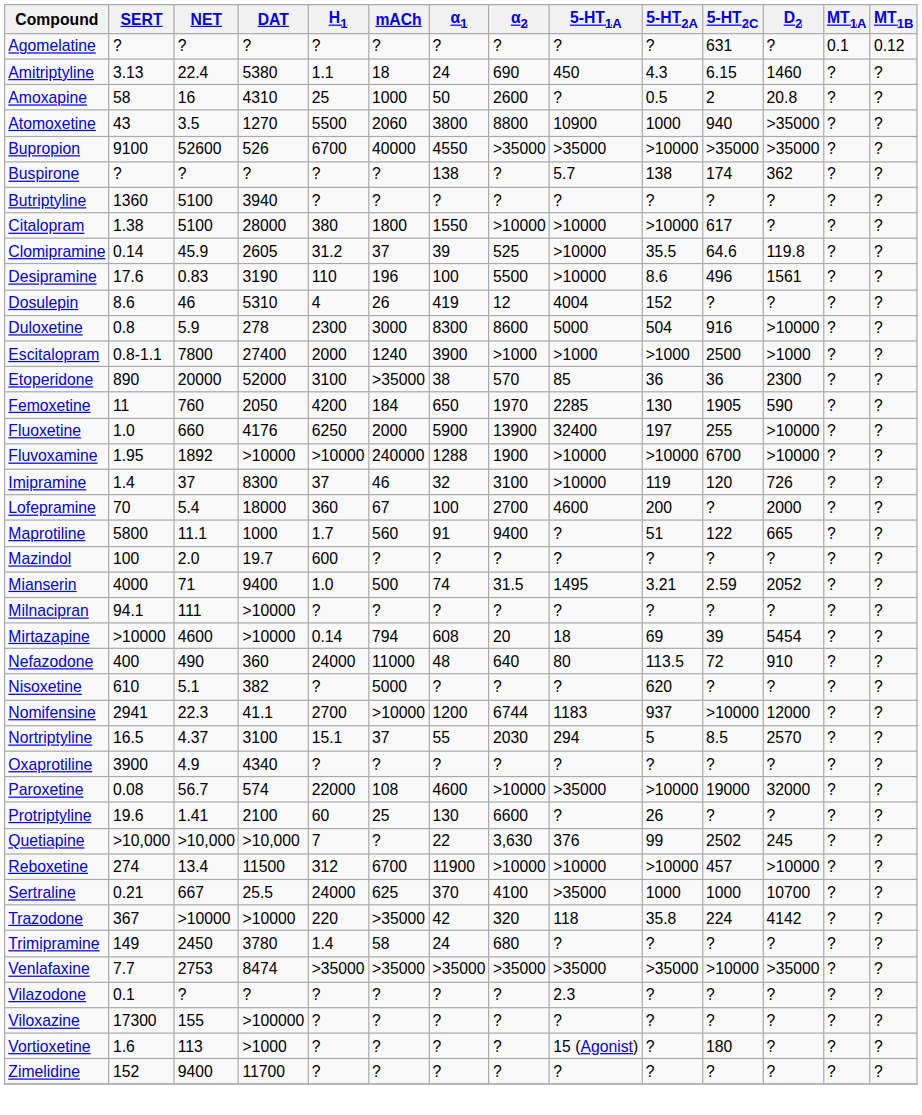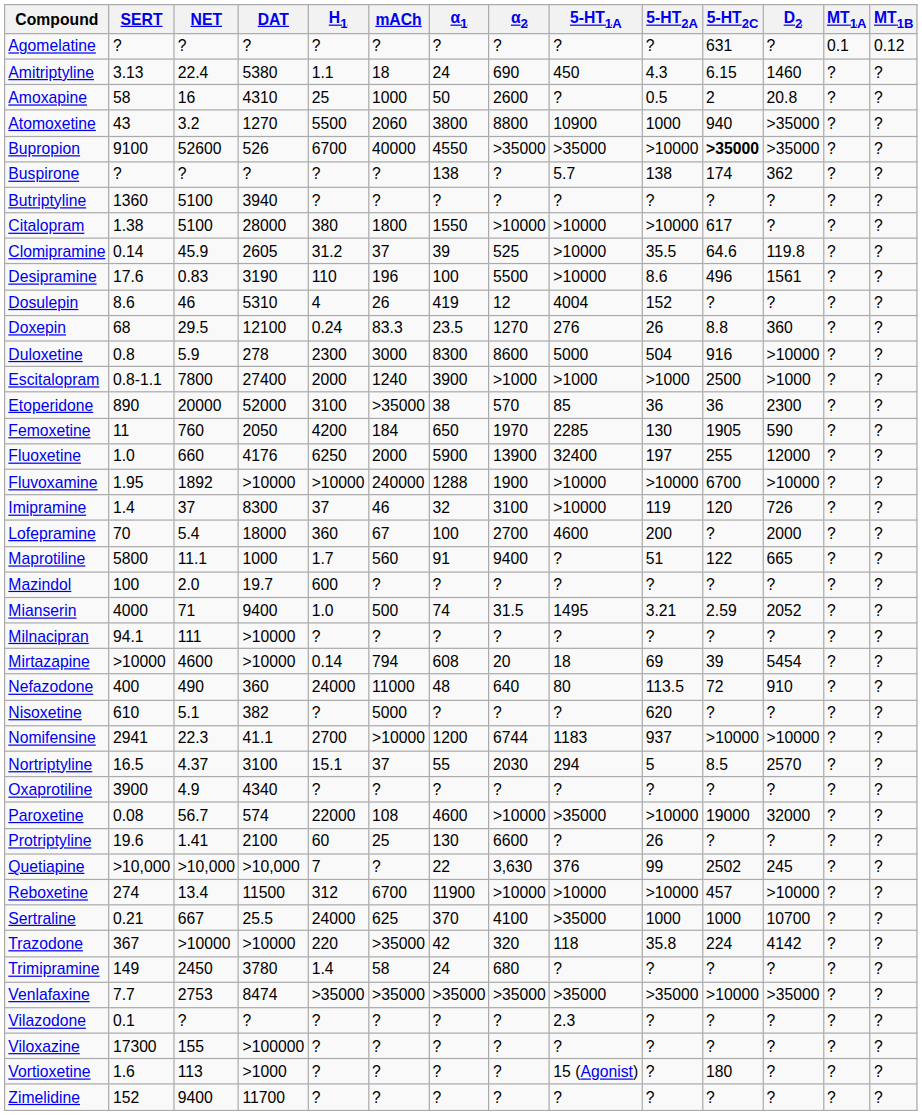 <table class="sortable wikitable" style="font-size:small;">
 <tr>
 <th>Compound</th>
 <th><a href='#'>SERT</a></th>
 <th><a href='#'>NET</a></th>
 <th><a href='#'>DAT</a></th>
 <th><a href='#'>H<sub>1</sub></a></th>
 <th><a href='#'>mACh</a></th>
 <th><a href='#'>α<sub>1</sub></a></th>
 <th><a href='#'>α<sub>2</sub></a></th>
 <th><a href='#'>5-HT<sub>1A</sub></a></th>
 <th><a href='#'>5-HT<sub>2A</sub></a></th>
 <th><a href='#'>5-HT<sub>2C</sub></a></th>
 <th><a href='#'>D<sub>2</sub></a></th>
 <th><a href='#'>MT<sub>1A</sub></a></th>
 <th><a href='#'>MT<sub>1B</sub></a></th>
 </tr>
 <tr>
 <td><a href='#'>Agomelatine</a></td>
 <td data-sort-value="9999999999">?</td>
 <td data-sort-value="9999999999">?</td>
 <td data-sort-value="9999999999">?</td>
 <td data-sort-value="9999999999">?</td>
 <td data-sort-value="9999999999">?</td>
 <td data-sort-value="9999999999">?</td>
 <td data-sort-value="9999999999">?</td>
 <td data-sort-value="9999999999">?</td>
 <td data-sort-value="9999999999">?</td>
 <td data-sort-value="631">631</td>
 <td data-sort-value="9999999999">?</td>
 <td data-sort-value="0.1">0.1</td>
 <td>0.12</td>
 </tr>
 <tr>
 <td><a href='#'>Amitriptyline</a></td>
 <td data-sort-value="3.13">3.13</td>
 <td data-sort-value="22.4">22.4</td>
 <td data-sort-value="5380">5380</td>
 <td data-sort-value="1.1">1.1</td>
 <td data-sort-value="18">18</td>
 <td data-sort-value="24">24</td>
 <td data-sort-value="690">690</td>
 <td data-sort-value="450">450</td>
 <td data-sort-value="4.3">4.3</td>
 <td data-sort-value="6.15">6.15</td>
 <td data-sort-value="1460">1460</td>
 <td data-sort-value="9999999999">?</td>
 <td data-sort-value="9999999999">?</td>
 </tr>
 <tr>
 <td><a href='#'>Amoxapine</a></td>
 <td data-sort-value="58">58</td>
 <td data-sort-value="16">16</td>
 <td data-sort-value="4310">4310</td>
 <td data-sort-value="25">25</td>
 <td data-sort-value="1000">1000</td>
 <td data-sort-value="50">50</td>
 <td data-sort-value="2600">2600</td>
 <td data-sort-value="9999999999">?</td>
 <td data-sort-value="0.5">0.5</td>
 <td data-sort-value="2">2</td>
 <td data-sort-value="20.8">20.8</td>
 <td data-sort-value="9999999999">?</td>
 <td data-sort-value="9999999999">?</td>
 </tr>
 <tr>
 <td><a href='#'>Atomoxetine</a></td>
 <td data-sort-value="43">43</td>
-<td data-sort-value="3.5">3.5</td>
+<td data-sort-value="3.5">3.2</td>
 <td data-sort-value="1270">1270</td>
 <td data-sort-value="5500">5500</td>
 <td data-sort-value="2060">2060</td>
 <td data-sort-value="3800">3800</td>
 <td data-sort-value="8800">8800</td>
 <td data-sort-value="10900">10900</td>
 <td data-sort-value="1000">1000</td>
 <td data-sort-value="940">940</td>
 <td data-sort-value="35000">>35000</td>
 <td data-sort-value="9999999999">?</td>
 <td data-sort-value="9999999999">?</td>
 </tr>
 <tr>
 <td><a href='#'>Bupropion</a></td>
 <td data-sort-value="9100">9100</td>
 <td data-sort-value="52600">52600</td>
 <td data-sort-value="526">526</td>
 <td data-sort-value="6700">6700</td>
 <td data-sort-value="40000">40000</td>
 <td data-sort-value="4550">4550</td>
 <td data-sort-value="35000">>35000</td>
 <td data-sort-value="35000">>35000</td>
 <td data-sort-value="10000">>10000</td>
-<td data-sort-value="35000">>35000</td>
+<td data-sort-value="35000"><strong>>35000</strong></td>
 <td data-sort-value="35000">>35000</td>
 <td data-sort-value="9999999999">?</td>
 <td data-sort-value="9999999999">?</td>
 </tr>
 <tr>
 <td><a href='#'>Buspirone</a></td>
 <td data-sort-value="9999999999">?</td>
 <td data-sort-value="9999999999">?</td>
 <td data-sort-value="9999999999">?</td>
 <td data-sort-value="9999999999">?</td>
 <td data-sort-value="9999999999">?</td>
 <td data-sort-value="138">138</td>
 <td data-sort-value="9999999999">?</td>
 <td data-sort-value="5.7">5.7</td>
 <td data-sort-value="138">138</td>
 <td data-sort-value="174">174</td>
 <td data-sort-value="362">362</td>
 <td data-sort-value="9999999999">?</td>
 <td data-sort-value="9999999999">?</td>
 </tr>
 <tr>
 <td><a href='#'>Butriptyline</a></td>
 <td data-sort-value="1360">1360</td>
 <td data-sort-value="5100">5100</td>
 <td data-sort-value="3940">3940</td>
 <td data-sort-value="9999999999">?</td>
 <td data-sort-value="9999999999">?</td>
 <td data-sort-value="9999999999">?</td>
 <td data-sort-value="9999999999">?</td>
 <td data-sort-value="9999999999">?</td>
 <td data-sort-value="9999999999">?</td>
 <td data-sort-value="9999999999">?</td>
 <td data-sort-value="9999999999">?</td>
 <td data-sort-value="9999999999">?</td>
 <td data-sort-value="9999999999">?</td>
 </tr>
 <tr>
 <td><a href='#'>Citalopram</a></td>
 <td data-sort-value="1.38">1.38</td>
 <td data-sort-value="5100">5100</td>
 <td data-sort-value="28000">28000</td>
 <td data-sort-value="380">380</td>
 <td data-sort-value="1800">1800</td>
 <td data-sort-value="1550">1550</td>
 <td data-sort-value="10000">>10000</td>
 <td data-sort-value="10000">>10000</td>
 <td data-sort-value="10000">>10000</td>
 <td data-sort-value="617">617</td>
 <td data-sort-value="9999999999">?</td>
 <td data-sort-value="9999999999">?</td>
 <td data-sort-value="9999999999">?</td>
 </tr>
 <tr>
 <td><a href='#'>Clomipramine</a></td>
 <td data-sort-value="0.21">0.14</td>
 <td data-sort-value="45.9">45.9</td>
 <td data-sort-value="2605">2605</td>
 <td data-sort-value="31.2">31.2</td>
 <td data-sort-value="37">37</td>
 <td data-sort-value="39">39</td>
 <td data-sort-value="525">525</td>
 <td data-sort-value="10000">>10000</td>
 <td data-sort-value="35.5">35.5</td>
 <td data-sort-value="64.6">64.6</td>
 <td data-sort-value="119.8">119.8</td>
 <td data-sort-value="9999999999">?</td>
 <td data-sort-value="9999999999">?</td>
 </tr>
 <tr>
 <td><a href='#'>Desipramine</a></td>
 <td data-sort-value="17.6">17.6</td>
 <td data-sort-value="0.83">0.83</td>
 <td data-sort-value="3190">3190</td>
 <td data-sort-value="110">110</td>
 <td data-sort-value="196">196</td>
 <td data-sort-value="100">100</td>
 <td data-sort-value="5500">5500</td>
 <td data-sort-value="10000">>10000</td>
 <td data-sort-value="8.6">8.6</td>
 <td data-sort-value="496">496</td>
 <td data-sort-value="1561">1561</td>
 <td data-sort-value="9999999999">?</td>
 <td data-sort-value="9999999999">?</td>
 </tr>
 <tr>
 <td><a href='#'>Dosulepin</a></td>
 <td data-sort-value="8.6">8.6</td>
 <td data-sort-value="46">46</td>
 <td data-sort-value="5310">5310</td>
 <td data-sort-value="4">4</td>
 <td data-sort-value="26">26</td>
 <td data-sort-value="419">419</td>
 <td data-sort-value="12">12</td>
 <td data-sort-value="4004">4004</td>
 <td data-sort-value="152">152</td>
 <td data-sort-value="9999999999">?</td>
 <td data-sort-value="9999999999">?</td>
 <td data-sort-value="9999999999">?</td>
 <td data-sort-value="9999999999">?</td>
 </tr>
 <tr>
+<td><a href='#'>Doxepin</a></td>
+<td data-sort-value="68">68</td>
+<td data-sort-value="29.5">29.5</td>
+<td data-sort-value="12100">12100</td>
+<td data-sort-value="0.24">0.24</td>
+<td data-sort-value="83.3">83.3</td>
+<td data-sort-value="23.5">23.5</td>
+<td data-sort-value="1270">1270</td>
+<td data-sort-value="276">276</td>
+<td data-sort-value="26">26</td>
+<td data-sort-value="8.8">8.8</td>
+<td data-sort-value="360">360</td>
+<td data-sort-value="9999999999">?</td>
+<td data-sort-value="9999999999">?</td>
+</tr>
+<tr>
 <td><a href='#'>Duloxetine</a></td>
 <td data-sort-value="0.8">0.8</td>
 <td data-sort-value="5.9">5.9</td>
 <td data-sort-value="278">278</td>
 <td data-sort-value="2300">2300</td>
 <td data-sort-value="3000">3000</td>
 <td data-sort-value="8300">8300</td>
 <td data-sort-value="8600">8600</td>
 <td data-sort-value="5000">5000</td>
 <td data-sort-value="504">504</td>
 <td data-sort-value="916">916</td>
 <td data-sort-value="10000">>10000</td>
 <td data-sort-value="9999999999">?</td>
 <td data-sort-value="9999999999">?</td>
 </tr>
 <tr>
 <td><a href='#'>Escitalopram</a></td>
 <td data-sort-value="0.8">0.8-1.1</td>
 <td data-sort-value="7800">7800</td>
 <td data-sort-value="27400">27400</td>
 <td data-sort-value="2000">2000</td>
 <td data-sort-value="1240">1240</td>
 <td data-sort-value="3900">3900</td>
 <td data-sort-value="1000">>1000</td>
 <td data-sort-value="1000">>1000</td>
 <td data-sort-value="1000">>1000</td>
 <td data-sort-value="2500">2500</td>
 <td data-sort-value="1000">>1000</td>
 <td data-sort-value="9999999999">?</td>
 <td data-sort-value="9999999999">?</td>
 </tr>
 <tr>
 <td><a href='#'>Etoperidone</a></td>
 <td data-sort-value="890">890</td>
 <td data-sort-value="20000">20000</td>
 <td data-sort-value="52000">52000</td>
 <td data-sort-value="3100">3100</td>
 <td data-sort-value="35000">>35000</td>
 <td data-sort-value="38">38</td>
 <td data-sort-value="570">570</td>
 <td data-sort-value="85">85</td>
 <td data-sort-value="36">36</td>
 <td data-sort-value="36">36</td>
 <td data-sort-value="2300">2300</td>
 <td data-sort-value="9999999999">?</td>
 <td data-sort-value="9999999999">?</td>
 </tr>
 <tr>
 <td><a href='#'>Femoxetine</a></td>
 <td data-sort-value="11">11</td>
 <td data-sort-value="760">760</td>
 <td data-sort-value="2050">2050</td>
 <td data-sort-value="4200">4200</td>
 <td data-sort-value="184">184</td>
 <td data-sort-value="650">650</td>
 <td data-sort-value="1970">1970</td>
 <td data-sort-value="2285">2285</td>
 <td data-sort-value="130">130</td>
 <td data-sort-value="1905">1905</td>
 <td data-sort-value="590">590</td>
 <td data-sort-value="9999999999">?</td>
 <td data-sort-value="9999999999">?</td>
 </tr>
 <tr>
 <td><a href='#'>Fluoxetine</a></td>
 <td data-sort-value="1.0">1.0</td>
 <td data-sort-value="660">660</td>
 <td data-sort-value="4176">4176</td>
 <td data-sort-value="6250">6250</td>
 <td data-sort-value="2000">2000</td>
 <td data-sort-value="5900">5900</td>
 <td data-sort-value="13900">13900</td>
 <td data-sort-value="32400">32400</td>
 <td data-sort-value="197">197</td>
 <td data-sort-value="255">255</td>
-<td data-sort-value="10000">>10000</td>
+<td data-sort-value="12000">12000</td>
 <td data-sort-value="9999999999">?</td>
 <td data-sort-value="9999999999">?</td>
 </tr>
 <tr>
 <td><a href='#'>Fluvoxamine</a></td>
 <td data-sort-value="1.95">1.95</td>
 <td data-sort-value="1892">1892</td>
 <td data-sort-value="10000">>10000</td>
 <td data-sort-value="10000">>10000</td>
 <td data-sort-value="240000">240000</td>
 <td data-sort-value="1288">1288</td>
 <td data-sort-value="1900">1900</td>
 <td data-sort-value="10000">>10000</td>
 <td data-sort-value="10000">>10000</td>
 <td data-sort-value="6700">6700</td>
 <td data-sort-value="10000">>10000</td>
 <td data-sort-value="9999999999">?</td>
 <td data-sort-value="9999999999">?</td>
 </tr>
 <tr>
 <td><a href='#'>Imipramine</a></td>
 <td data-sort-value="1.4">1.4</td>
 <td data-sort-value="37">37</td>
 <td data-sort-value="8300">8300</td>
 <td data-sort-value="37">37</td>
 <td data-sort-value="46">46</td>
 <td data-sort-value="32">32</td>
 <td data-sort-value="3100">3100</td>
 <td data-sort-value="10000">>10000</td>
 <td data-sort-value="119">119</td>
 <td data-sort-value="120">120</td>
 <td data-sort-value="726">726</td>
 <td data-sort-value="9999999999">?</td>
 <td data-sort-value="9999999999">?</td>
 </tr>
 <tr>
 <td><a href='#'>Lofepramine</a></td>
 <td data-sort-value="70">70</td>
 <td data-sort-value="5.4">5.4</td>
 <td data-sort-value="18000">18000</td>
 <td data-sort-value="360">360</td>
 <td data-sort-value="67">67</td>
 <td data-sort-value="100">100</td>
 <td data-sort-value="2700">2700</td>
 <td data-sort-value="4600">4600</td>
 <td data-sort-value="200">200</td>
 <td data-sort-value="9999999999">?</td>
 <td data-sort-value="2000">2000</td>
 <td data-sort-value="9999999999">?</td>
 <td data-sort-value="9999999999">?</td>
 </tr>
 <tr>
 <td><a href='#'>Maprotiline</a></td>
 <td data-sort-value="5800">5800</td>
 <td data-sort-value="11.1">11.1</td>
 <td data-sort-value="1000">1000</td>
 <td data-sort-value="1.7">1.7</td>
 <td data-sort-value="560">560</td>
 <td data-sort-value="91">91</td>
 <td data-sort-value="9400">9400</td>
 <td data-sort-value="9999999999">?</td>
 <td data-sort-value="51">51</td>
 <td data-sort-value="122">122</td>
 <td data-sort-value="665">665</td>
 <td data-sort-value="9999999999">?</td>
 <td data-sort-value="9999999999">?</td>
 </tr>
 <tr>
 <td><a href='#'>Mazindol</a></td>
 <td data-sort-value="100">100</td>
 <td data-sort-value="1.2">2.0</td>
 <td data-sort-value="19.7">19.7</td>
 <td data-sort-value="600">600</td>
 <td data-sort-value="9999999999">?</td>
 <td data-sort-value="9999999999">?</td>
 <td data-sort-value="9999999999">?</td>
 <td data-sort-value="9999999999">?</td>
 <td data-sort-value="9999999999">?</td>
 <td data-sort-value="9999999999">?</td>
 <td data-sort-value="9999999999">?</td>
 <td data-sort-value="9999999999">?</td>
 <td data-sort-value="9999999999">?</td>
 </tr>
 <tr>
 <td><a href='#'>Mianserin</a></td>
 <td data-sort-value="4000">4000</td>
 <td data-sort-value="71">71</td>
 <td data-sort-value="9400">9400</td>
 <td data-sort-value="1.0">1.0</td>
 <td data-sort-value="500">500</td>
 <td data-sort-value="74">74</td>
 <td data-sort-value="31.5">31.5</td>
 <td data-sort-value="1495">1495</td>
 <td data-sort-value="3.21">3.21</td>
 <td data-sort-value="2.59">2.59</td>
 <td data-sort-value="2052">2052</td>
 <td data-sort-value="9999999999">?</td>
 <td data-sort-value="9999999999">?</td>
 </tr>
 <tr>
 <td><a href='#'>Milnacipran</a></td>
 <td data-sort-value="94.1">94.1</td>
 <td data-sort-value="111">111</td>
 <td data-sort-value="10000">>10000</td>
 <td data-sort-value="9999999999">?</td>
 <td data-sort-value="9999999999">?</td>
 <td data-sort-value="9999999999">?</td>
 <td data-sort-value="9999999999">?</td>
 <td data-sort-value="9999999999">?</td>
 <td data-sort-value="9999999999">?</td>
 <td data-sort-value="9999999999">?</td>
 <td data-sort-value="9999999999">?</td>
 <td data-sort-value="9999999999">?</td>
 <td data-sort-value="9999999999">?</td>
 </tr>
 <tr>
 <td><a href='#'>Mirtazapine</a></td>
 <td data-sort-value="10000">>10000</td>
 <td data-sort-value="4600">4600</td>
 <td data-sort-value="10000">>10000</td>
 <td data-sort-value="0.14">0.14</td>
 <td data-sort-value="794">794</td>
 <td data-sort-value="608">608</td>
 <td data-sort-value="20">20</td>
 <td data-sort-value="18">18</td>
 <td data-sort-value="69">69</td>
 <td data-sort-value="39">39</td>
 <td data-sort-value="5454">5454</td>
 <td data-sort-value="9999999999">?</td>
 <td data-sort-value="9999999999">?</td>
 </tr>
 <tr>
 <td><a href='#'>Nefazodone</a></td>
 <td data-sort-value="400">400</td>
 <td data-sort-value="490">490</td>
 <td data-sort-value="360">360</td>
 <td data-sort-value="24000">24000</td>
 <td data-sort-value="11000">11000</td>
 <td data-sort-value="48">48</td>
 <td data-sort-value="640">640</td>
 <td data-sort-value="80">80</td>
 <td data-sort-value="113.5">113.5</td>
 <td data-sort-value="72">72</td>
 <td data-sort-value="910">910</td>
 <td data-sort-value="9999999999">?</td>
 <td data-sort-value="9999999999">?</td>
 </tr>
 <tr>
 <td><a href='#'>Nisoxetine</a></td>
 <td data-sort-value="610">610</td>
 <td data-sort-value="5.1">5.1</td>
 <td data-sort-value="382">382</td>
 <td data-sort-value="9999999999">?</td>
 <td data-sort-value="5000">5000</td>
 <td data-sort-value="9999999999">?</td>
 <td data-sort-value="9999999999">?</td>
 <td data-sort-value="9999999999">?</td>
 <td data-sort-value="620">620</td>
 <td data-sort-value="9999999999">?</td>
 <td data-sort-value="9999999999">?</td>
 <td data-sort-value="9999999999">?</td>
 <td data-sort-value="9999999999">?</td>
 </tr>
 <tr>
 <td><a href='#'>Nomifensine</a></td>
 <td data-sort-value="2941">2941</td>
 <td data-sort-value="22.3">22.3</td>
 <td data-sort-value="41.1">41.1</td>
 <td data-sort-value="2700">2700</td>
 <td data-sort-value="10000">>10000</td>
 <td data-sort-value="1200">1200</td>
 <td data-sort-value="6744">6744</td>
 <td data-sort-value="1183">1183</td>
 <td data-sort-value="937">937</td>
 <td data-sort-value="10000">>10000</td>
-<td data-sort-value="12000">12000</td>
+<td data-sort-value="10000">>10000</td>
 <td data-sort-value="9999999999">?</td>
 <td data-sort-value="9999999999">?</td>
 </tr>
 <tr>
 <td><a href='#'>Nortriptyline</a></td>
 <td data-sort-value="16.5">16.5</td>
 <td data-sort-value="4.37">4.37</td>
 <td data-sort-value="3100">3100</td>
 <td data-sort-value="15.1">15.1</td>
 <td data-sort-value="37">37</td>
 <td data-sort-value="55">55</td>
 <td data-sort-value="2030">2030</td>
 <td data-sort-value="294">294</td>
 <td data-sort-value="5">5</td>
 <td data-sort-value="8.5">8.5</td>
 <td data-sort-value="2570">2570</td>
 <td data-sort-value="9999999999">?</td>
 <td data-sort-value="9999999999">?</td>
 </tr>
 <tr>
 <td><a href='#'>Oxaprotiline</a></td>
 <td data-sort-value="3900">3900</td>
 <td data-sort-value="4.9">4.9</td>
 <td data-sort-value="4340">4340</td>
 <td data-sort-value="9999999999">?</td>
 <td data-sort-value="9999999999">?</td>
 <td data-sort-value="9999999999">?</td>
 <td data-sort-value="9999999999">?</td>
 <td data-sort-value="9999999999">?</td>
 <td data-sort-value="9999999999">?</td>
 <td data-sort-value="9999999999">?</td>
 <td data-sort-value="9999999999">?</td>
 <td data-sort-value="9999999999">?</td>
 <td data-sort-value="9999999999">?</td>
 </tr>
 <tr>
 <td><a href='#'>Paroxetine</a></td>
 <td data-sort-value="0.08">0.08</td>
 <td data-sort-value="56.7">56.7</td>
 <td data-sort-value="574">574</td>
 <td data-sort-value="22000">22000</td>
 <td data-sort-value="108">108</td>
 <td data-sort-value="4600">4600</td>
 <td data-sort-value="10000">>10000</td>
 <td data-sort-value="35000">>35000</td>
 <td data-sort-value="10000">>10000</td>
 <td data-sort-value="19000">19000</td>
 <td data-sort-value="32000">32000</td>
 <td data-sort-value="9999999999">?</td>
 <td data-sort-value="9999999999">?</td>
 </tr>
 <tr>
 <td><a href='#'>Protriptyline</a></td>
 <td data-sort-value="19.6">19.6</td>
 <td data-sort-value="1.41">1.41</td>
 <td data-sort-value="2100">2100</td>
 <td data-sort-value="60">60</td>
 <td data-sort-value="25">25</td>
 <td data-sort-value="130">130</td>
 <td data-sort-value="6600">6600</td>
 <td data-sort-value="9999999999">?</td>
 <td data-sort-value="26">26</td>
 <td data-sort-value="9999999999">?</td>
 <td data-sort-value="9999999999">?</td>
 <td data-sort-value="9999999999">?</td>
 <td data-sort-value="9999999999">?</td>
 </tr>
 <tr>
 <td><a href='#'>Quetiapine</a></td>
 <td data-sort-value="10,000">>10,000</td>
 <td data-sort-value="10,000">>10,000</td>
 <td data-sort-value="10,000">>10,000</td>
 <td data-sort-value="7">7</td>
 <td data-sort-value="9999999999">?</td>
 <td data-sort-value="22">22</td>
 <td data-sort-value="3630">3,630</td>
 <td data-sort-value="376">376</td>
 <td data-sort-value="99">99</td>
 <td data-sort-value="2502">2502</td>
 <td data-sort-value="245">245</td>
 <td data-sort-value="9999999999">?</td>
 <td data-sort-value="9999999999">?</td>
 </tr>
 <tr>
 <td><a href='#'>Reboxetine</a></td>
 <td data-sort-value="274">274</td>
 <td data-sort-value="13.4">13.4</td>
 <td data-sort-value="11500">11500</td>
 <td data-sort-value="312">312</td>
 <td data-sort-value="6700">6700</td>
 <td data-sort-value="11900">11900</td>
 <td data-sort-value="10000">>10000</td>
 <td data-sort-value="10000">>10000</td>
 <td data-sort-value="10000">>10000</td>
 <td data-sort-value="457">457</td>
 <td data-sort-value="10000">>10000</td>
 <td data-sort-value="9999999999">?</td>
 <td data-sort-value="9999999999">?</td>
 </tr>
 <tr>
 <td><a href='#'>Sertraline</a></td>
 <td data-sort-value="0.21">0.21</td>
 <td data-sort-value="667">667</td>
 <td data-sort-value="25.5">25.5</td>
 <td data-sort-value="24000">24000</td>
 <td data-sort-value="625">625</td>
 <td data-sort-value="370">370</td>
 <td data-sort-value="4100">4100</td>
 <td data-sort-value="35000">>35000</td>
 <td data-sort-value="1000">1000</td>
 <td data-sort-value="1000">1000</td>
 <td data-sort-value="10700">10700</td>
 <td data-sort-value="9999999999">?</td>
 <td data-sort-value="9999999999">?</td>
 </tr>
 <tr>
 <td><a href='#'>Trazodone</a></td>
 <td data-sort-value="367">367</td>
 <td data-sort-value="10000">>10000</td>
 <td data-sort-value="10000">>10000</td>
 <td data-sort-value="220">220</td>
 <td data-sort-value="35000">>35000</td>
 <td data-sort-value="42">42</td>
 <td data-sort-value="320">320</td>
 <td data-sort-value="118">118</td>
 <td data-sort-value="35.8">35.8</td>
 <td data-sort-value="224">224</td>
 <td data-sort-value="4142">4142</td>
 <td data-sort-value="9999999999">?</td>
 <td data-sort-value="9999999999">?</td>
 </tr>
 <tr>
 <td><a href='#'>Trimipramine</a></td>
 <td data-sort-value="149">149</td>
 <td data-sort-value="2450">2450</td>
 <td data-sort-value="3780">3780</td>
 <td data-sort-value="1.4">1.4</td>
 <td data-sort-value="58">58</td>
 <td data-sort-value="24">24</td>
 <td data-sort-value="680">680</td>
 <td data-sort-value="9999999999">?</td>
 <td data-sort-value="9999999999">?</td>
 <td data-sort-value="9999999999">?</td>
 <td data-sort-value="9999999999">?</td>
 <td data-sort-value="9999999999">?</td>
 <td data-sort-value="9999999999">?</td>
 </tr>
 <tr>
 <td><a href='#'>Venlafaxine</a></td>
 <td data-sort-value="7.7">7.7</td>
 <td data-sort-value="2753">2753</td>
 <td data-sort-value="8474">8474</td>
 <td data-sort-value="35000">>35000</td>
 <td data-sort-value="35000">>35000</td>
 <td data-sort-value="35000">>35000</td>
 <td data-sort-value="35000">>35000</td>
 <td data-sort-value="35000">>35000</td>
 <td data-sort-value="35000">>35000</td>
 <td data-sort-value="10000">>10000</td>
 <td data-sort-value="35000">>35000</td>
 <td data-sort-value="9999999999">?</td>
 <td data-sort-value="9999999999">?</td>
 </tr>
 <tr>
 <td><a href='#'>Vilazodone</a></td>
 <td data-sort-value="0.1">0.1</td>
 <td data-sort-value="9999999999">?</td>
 <td data-sort-value="9999999999">?</td>
 <td data-sort-value="9999999999">?</td>
 <td data-sort-value="9999999999">?</td>
 <td data-sort-value="9999999999">?</td>
 <td data-sort-value="9999999999">?</td>
 <td data-sort-value="2.3">2.3</td>
 <td data-sort-value="9999999999">?</td>
 <td data-sort-value="9999999999">?</td>
 <td data-sort-value="9999999999">?</td>
 <td data-sort-value="9999999999">?</td>
 <td data-sort-value="9999999999">?</td>
 </tr>
 <tr>
 <td><a href='#'>Viloxazine</a></td>
 <td data-sort-value="17300">17300</td>
 <td data-sort-value="155">155</td>
 <td data-sort-value="100000">>100000</td>
 <td data-sort-value="9999999999">?</td>
 <td data-sort-value="9999999999">?</td>
 <td data-sort-value="9999999999">?</td>
 <td data-sort-value="9999999999">?</td>
 <td data-sort-value="9999999999">?</td>
 <td data-sort-value="9999999999">?</td>
 <td data-sort-value="9999999999">?</td>
 <td data-sort-value="9999999999">?</td>
 <td data-sort-value="9999999999">?</td>
 <td data-sort-value="9999999999">?</td>
 </tr>
 <tr>
 <td><a href='#'>Vortioxetine</a></td>
 <td data-sort-value="1.6">1.6</td>
 <td data-sort-value="113">113</td>
 <td data-sort-value="1000">>1000</td>
 <td data-sort-value="9999999999">?</td>
 <td data-sort-value="9999999999">?</td>
 <td data-sort-value="9999999999">?</td>
 <td data-sort-value="9999999999">?</td>
 <td data-sort-value="15">15 (<a href='#'>Agonist</a>)</td>
 <td data-sort-value="9999999999">?</td>
 <td data-sort-value="180">180</td>
 <td data-sort-value="9999999999">?</td>
 <td data-sort-value="9999999999">?</td>
 <td data-sort-value="9999999999">?</td>
 </tr>
 <tr>
 <td><a href='#'>Zimelidine</a></td>
 <td data-sort-value="152">152</td>
 <td data-sort-value="9400">9400</td>
 <td data-sort-value="11700">11700</td>
 <td data-sort-value="9999999999">?</td>
 <td data-sort-value="9999999999">?</td>
 <td data-sort-value="9999999999">?</td>
 <td data-sort-value="9999999999">?</td>
 <td data-sort-value="9999999999">?</td>
 <td data-sort-value="9999999999">?</td>
 <td data-sort-value="9999999999">?</td>
 <td data-sort-value="9999999999">?</td>
 <td data-sort-value="9999999999">?</td>
 <td data-sort-value="9999999999">?</td>
 </tr>
 <tr>
 </tr>
 </table>
